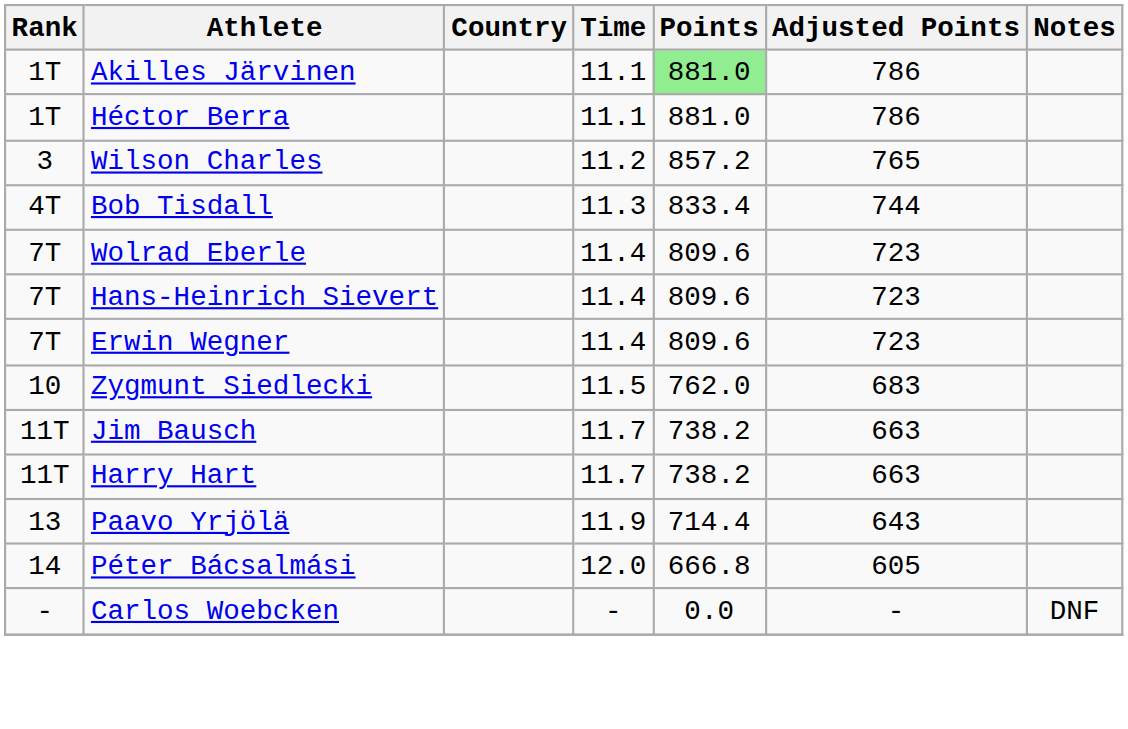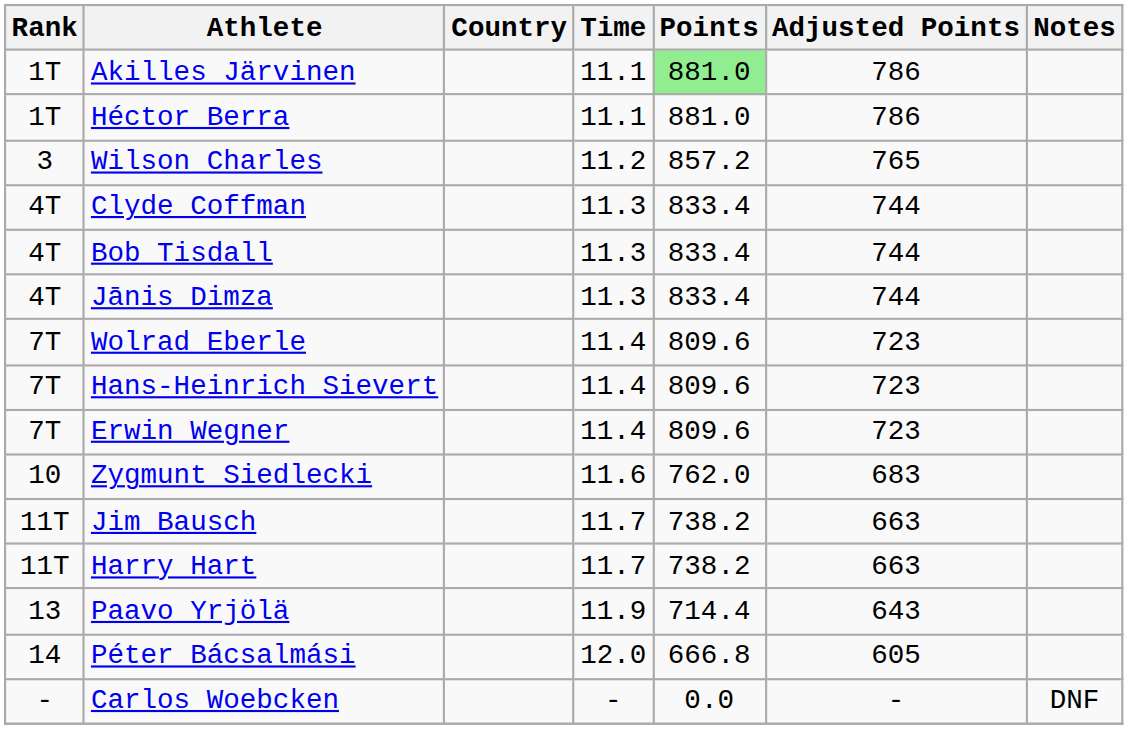 <table class="wikitable sortable" style="text-align:center">
 <tr>
 <th>Rank</th>
 <th>Athlete</th>
 <th>Country</th>
 <th>Time</th>
 <th>Points</th>
 <th>Adjusted Points</th>
 <th>Notes</th>
 </tr>
 <tr>
 <td>1T</td>
 <td align=left><a href='#'>Akilles Järvinen</a></td>
 <td align=left></td>
 <td>11.1</td>
 <td style="background: lightgreen;">881.0</td>
 <td>786</td>
 <td></td>
 </tr>
 <tr>
 <td>1T</td>
 <td align=left><a href='#'>Héctor Berra</a></td>
 <td align=left></td>
 <td>11.1</td>
 <td>881.0</td>
 <td>786</td>
 <td></td>
 </tr>
 <tr>
 <td>3</td>
 <td align=left><a href='#'>Wilson Charles</a></td>
 <td align=left></td>
 <td>11.2</td>
 <td>857.2</td>
 <td>765</td>
 <td></td>
 </tr>
 <tr>
 <td>4T</td>
+<td align=left><a href='#'>Clyde Coffman</a></td>
+<td align=left></td>
+<td>11.3</td>
+<td>833.4</td>
+<td>744</td>
+<td></td>
+</tr>
+<tr>
+<td>4T</td>
 <td align=left><a href='#'>Bob Tisdall</a></td>
+<td align=left></td>
+<td>11.3</td>
+<td>833.4</td>
+<td>744</td>
+<td></td>
+</tr>
+<tr>
+<td>4T</td>
+<td align=left><a href='#'>Jānis Dimza</a></td>
 <td align=left></td>
 <td>11.3</td>
 <td>833.4</td>
 <td>744</td>
 <td></td>
 </tr>
 <tr>
 <td>7T</td>
 <td align=left><a href='#'>Wolrad Eberle</a></td>
 <td align=left></td>
 <td>11.4</td>
 <td>809.6</td>
 <td>723</td>
 <td></td>
 </tr>
 <tr>
 <td>7T</td>
 <td align=left><a href='#'>Hans-Heinrich Sievert</a></td>
 <td align=left></td>
 <td>11.4</td>
 <td>809.6</td>
 <td>723</td>
 <td></td>
 </tr>
 <tr>
 <td>7T</td>
 <td align=left><a href='#'>Erwin Wegner</a></td>
 <td align=left></td>
 <td>11.4</td>
 <td>809.6</td>
 <td>723</td>
 <td></td>
 </tr>
 <tr>
 <td>10</td>
 <td align=left><a href='#'>Zygmunt Siedlecki</a></td>
 <td align=left></td>
-<td>11.5</td>
+<td>11.6</td>
 <td>762.0</td>
 <td>683</td>
 <td></td>
 </tr>
 <tr>
 <td>11T</td>
 <td align=left><a href='#'>Jim Bausch</a></td>
 <td align=left></td>
 <td>11.7</td>
 <td>738.2</td>
 <td>663</td>
 <td></td>
 </tr>
 <tr>
 <td>11T</td>
 <td align=left><a href='#'>Harry Hart</a></td>
 <td align=left></td>
 <td>11.7</td>
 <td>738.2</td>
 <td>663</td>
 <td></td>
 </tr>
 <tr>
 <td>13</td>
 <td align=left><a href='#'>Paavo Yrjölä</a></td>
 <td align=left></td>
 <td>11.9</td>
 <td>714.4</td>
 <td>643</td>
 <td></td>
 </tr>
 <tr>
 <td>14</td>
 <td align=left><a href='#'>Péter Bácsalmási</a></td>
 <td align=left></td>
 <td>12.0</td>
 <td>666.8</td>
 <td>605</td>
 <td></td>
 </tr>
 <tr>
 <td>-</td>
 <td align=left><a href='#'>Carlos Woebcken</a></td>
 <td align=left></td>
 <td>-</td>
 <td>0.0</td>
 <td>-</td>
 <td>DNF</td>
 </tr>
 <tr>
 </tr>
 </table>
